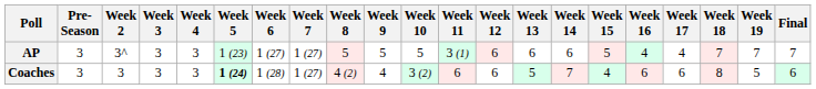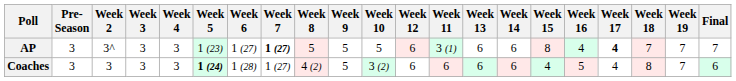 <table class="wikitable" style="white-space:nowrap;font-size:90%">
 <tr>
 <th>Poll</th>
 <th>Pre-<br>Season</th>
 <th>Week<br>2</th>
 <th>Week<br>3</th>
 <th>Week<br>4</th>
 <th>Week<br>5</th>
 <th>Week<br>6</th>
 <th>Week<br>7</th>
 <th>Week<br>8</th>
 <th>Week<br>9</th>
 <th>Week<br>10</th>
+<th>Week<br>12</th>
 <th>Week<br>11</th>
-<th>Week<br>12</th>
 <th>Week<br>13</th>
 <th>Week<br>14</th>
 <th>Week<br>15</th>
 <th>Week<br>16</th>
 <th>Week<br>17</th>
 <th>Week<br>18</th>
 <th>Week<br>19</th>
 <th>Final</th>
 </tr>
 <tr style="text-align:center;">
 <th>AP</th>
 <td style="background:#FFF;">3</td>
 <td style="background:#FFF;">3^</td>
 <td style="background:#FFF;">3</td>
 <td style="background:#FFF;">3</td>
 <td style="background:#D8FFEB;">1 <em><small>(23)</small></em></td>
 <td style="background:#FFF;">1 <em><small>(27)</small></em></td>
-<td style="background:#FFF;">1 <em><small>(27)</small></em></td>
+<td style="background:#FFF;"><strong>1 <em><small>(27)</small></em></strong></td>
 <td style="background:#FFE8E8;">5</td>
 <td style="background:#FFF;">5</td>
 <td style="background:#FFF;">5</td>
+<td style="background:#FFE8E8;">6</td>
 <td style="background:#D8FFEB;">3 <em><small>(1)</small></em></td>
-<td style="background:#FFE8E8;">6</td>
 <td style="background:#FFF;">6</td>
 <td style="background:#FFF;">6</td>
-<td style="background:#FFE8E8;">5</td>
+<td style="background:#FFE8E8;">8</td>
 <td style="background:#D8FFEB;">4</td>
-<td style="background:#FFF;">4</td>
+<td style="background:#FFF;"><strong>4</strong></td>
 <td style="background:#FFE8E8;">7</td>
 <td style="background:#FFF;">7</td>
 <td style="background:#FFF;">7</td>
 </tr>
 <tr style="text-align:center;">
 <th>Coaches</th>
 <td style="background:#FFF;">3</td>
 <td style="background:#FFF;">3</td>
 <td style="background:#FFF;">3</td>
 <td style="background:#FFF;">3</td>
 <td style="background:#D8FFEB;"><strong>1 <em><small>(24)</small></em></strong></td>
 <td style="background:#FFF;">1 <em><small>(28)</small></em></td>
 <td style="background:#FFF;">1 <em><small>(27)</small></em></td>
 <td style="background:#FFE8E8;">4 <em><small>(2)</small></em></td>
+<td style="background:#FFF;">5</td>
+<td style="background:#D8FFEB;">3 <em><small>(2)</small></em></td>
+<td style="background:#FFF;">6</td>
+<td style="background:#FFE8E8;">6</td>
+<td style="background:#D8FFEB;">6</td>
+<td style="background:#FFE8E8;">6</td>
+<td style="background:#D8FFEB;">4</td>
+<td style="background:#FFE8E8;">5</td>
 <td style="background:#FFF;">4</td>
-<td style="background:#D8FFEB;">3 <em><small>(2)</small></em></td>
-<td style="background:#FFE8E8;">6</td>
-<td style="background:#FFF;">6</td>
-<td style="background:#D8FFEB;">5</td>
-<td style="background:#FFE8E8;">7</td>
-<td style="background:#D8FFEB;">4</td>
-<td style="background:#FFE8E8;">6</td>
-<td style="background:#FFF;">6</td>
 <td style="background:#FFE8E8;">8</td>
-<td style="background:#FFF;">5</td>
+<td style="background:#FFF;">7</td>
 <td style="background:#D8FFEB;">6</td>
 </tr>
 </table>
